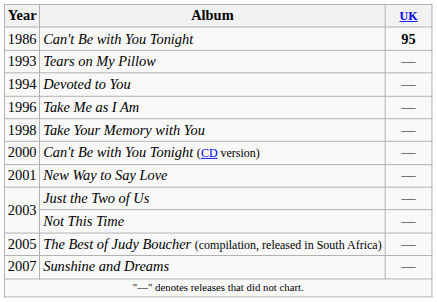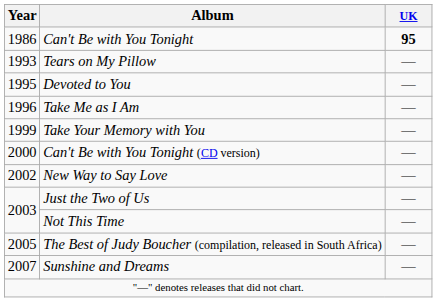 <table class="wikitable">
 <tr>
 <th>Year</th>
 <th>Album</th>
 <th style="width:45px;"><small><a href='#'>UK</a></small><br></th>
 </tr>
 <tr>
 <td rowspan="1">1986</td>
 <td><em>Can't Be with You Tonight</em></td>
 <td align=center><strong>95</strong></td>
 </tr>
 <tr>
 <td rowspan="1">1993</td>
 <td><em>Tears on My Pillow</em></td>
 <td align=center>—</td>
 </tr>
 <tr>
-<td rowspan="1">1994</td>
+<td rowspan="1">1995</td>
 <td><em>Devoted to You</em></td>
 <td align=center>—</td>
 </tr>
 <tr>
 <td rowspan="1">1996</td>
 <td><em>Take Me as I Am</em></td>
 <td align=center>—</td>
 </tr>
 <tr>
-<td rowspan="1">1998</td>
+<td rowspan="1">1999</td>
 <td><em>Take Your Memory with You</em></td>
 <td align=center>—</td>
 </tr>
 <tr>
 <td rowspan="1">2000</td>
 <td><em>Can't Be with You Tonight</em> <small>(<a href='#'>CD</a> version)</small></td>
 <td align=center>—</td>
 </tr>
 <tr>
-<td rowspan="1">2001</td>
+<td rowspan="1">2002</td>
 <td><em>New Way to Say Love</em></td>
 <td align=center>—</td>
 </tr>
 <tr>
 <td rowspan="2">2003</td>
 <td><em>Just the Two of Us</em></td>
 <td align=center>—</td>
 </tr>
 <tr>
 <td><em>Not This Time</em></td>
 <td align=center>—</td>
 </tr>
 <tr>
 <td rowspan="1">2005</td>
 <td><em>The Best of Judy Boucher</em> <small>(compilation, released in South Africa)</small></td>
 <td align=center>—</td>
 </tr>
 <tr>
 <td rowspan="1">2007</td>
 <td><em>Sunshine and Dreams</em></td>
 <td align=center>—</td>
 </tr>
 <tr>
 <td colspan="7" style="text-align:center; font-size:9pt;">"—" denotes releases that did not chart.</td>
 </tr>
 </table>
